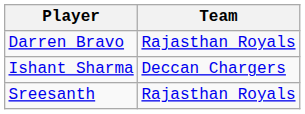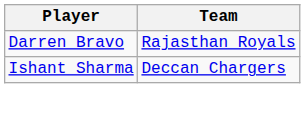 <table class="wikitable sortable" style="font-size:95%">
 <tr>
 <th>Player</th>
 <th>Team</th>
 </tr>
 <tr>
 <td> <a href='#'>Darren Bravo</a></td>
 <td><a href='#'>Rajasthan Royals</a></td>
 </tr>
 <tr>
 <td> <a href='#'>Ishant Sharma</a></td>
 <td><a href='#'>Deccan Chargers</a></td>
 </tr>
-<tr>
-<td> <a href='#'>Sreesanth</a></td>
-<td><a href='#'>Rajasthan Royals</a></td>
-</tr>
 </table>
